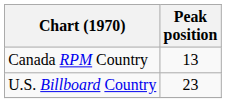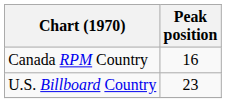 <table class="wikitable">
 <tr>
 <th>Chart (1970)</th>
 <th>Peak<br>position</th>
 </tr>
 <tr>
 <td>Canada <em><a href='#'>RPM</a></em> Country</td>
-<td style="text-align:center;">13</td>
+<td style="text-align:center;">16</td>
 </tr>
 <tr>
 <td>U.S. <em><a href='#'>Billboard</a></em> <a href='#'>Country</a></td>
 <td style="text-align:center;">23</td>
 </tr>
 <tr>
 </tr>
 </table>
